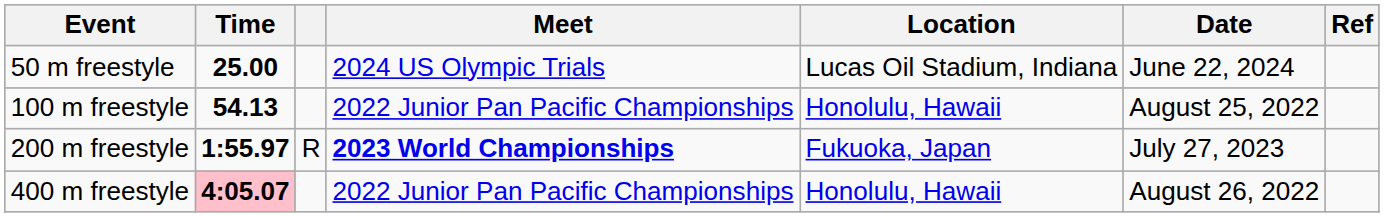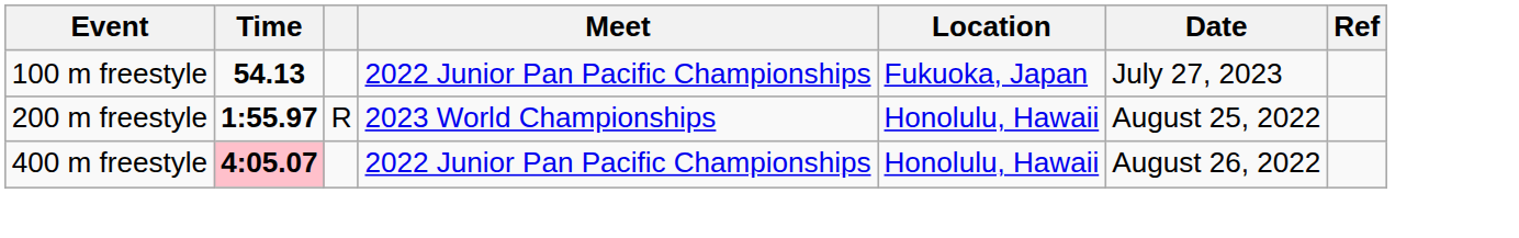 <table class="wikitable">
 <tr>
 <th>Event</th>
 <th>Time</th>
 <th></th>
 <th>Meet</th>
 <th>Location</th>
 <th>Date</th>
 <th>Ref</th>
 </tr>
 <tr>
-<td>50 m freestyle</td>
-<td style="text-align:center;"><strong>25.00</strong></td>
-<td></td>
-<td><a href='#'>2024 US Olympic Trials</a></td>
-<td>Lucas Oil Stadium, Indiana</td>
-<td>June 22, 2024</td>
-<td style="text-align:center;"></td>
-</tr>
-<tr>
 <td>100 m freestyle</td>
 <td style="text-align:center;"><strong>54.13</strong></td>
 <td></td>
 <td><a href='#'>2022 Junior Pan Pacific Championships</a></td>
-<td><a href='#'>Honolulu, Hawaii</a></td>
-<td>August 25, 2022</td>
+<td><a href='#'>Fukuoka, Japan</a></td>
+<td>July 27, 2023</td>
 <td style="text-align:center;"></td>
 </tr>
 <tr>
 <td>200 m freestyle</td>
 <td style="text-align:center;"><strong>1:55.97</strong></td>
 <td>R</td>
-<td><strong><a href='#'>2023 World Championships</a></strong></td>
-<td><a href='#'>Fukuoka, Japan</a></td>
-<td>July 27, 2023</td>
+<td><a href='#'>2023 World Championships</a></td>
+<td><a href='#'>Honolulu, Hawaii</a></td>
+<td>August 25, 2022</td>
 <td style="text-align:center;"></td>
 </tr>
 <tr>
 <td>400 m freestyle</td>
 <td style="background: pink; text-align:center;"><strong>4:05.07</strong></td>
 <td></td>
 <td><a href='#'>2022 Junior Pan Pacific Championships</a></td>
 <td><a href='#'>Honolulu, Hawaii</a></td>
 <td>August 26, 2022</td>
 <td style="text-align:center;"></td>
 </tr>
 </table>
